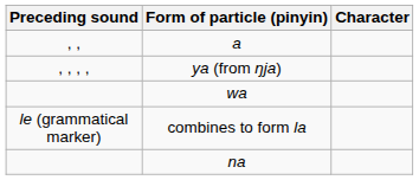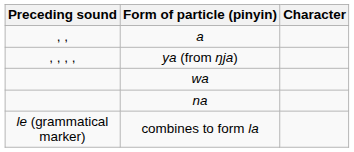 <table class="wikitable" style="text-align:center; margin:1em auto 1em auto">
 <tr>
 <th>Preceding sound</th>
 <th>Form of particle (pinyin)</th>
 <th>Character</th>
 </tr>
 <tr>
 <td>, , </td>
 <td><em>a</em></td>
 <td></td>
 </tr>
 <tr>
 <td>, , , , </td>
 <td><em>ya</em> (from <em>ŋja</em>)</td>
 <td></td>
 </tr>
 <tr>
 <td></td>
 <td><em>wa</em></td>
 <td></td>
 </tr>
 <tr>
+<td></td>
+<td><em>na</em></td>
+<td></td>
+</tr>
+<tr>
 <td> <em>le</em> (grammatical<br>marker)</td>
 <td>combines to form <em>la</em></td>
 <td></td>
 </tr>
-<tr>
-<td></td>
-<td><em>na</em></td>
-<td></td>
-</tr>
 </table>
